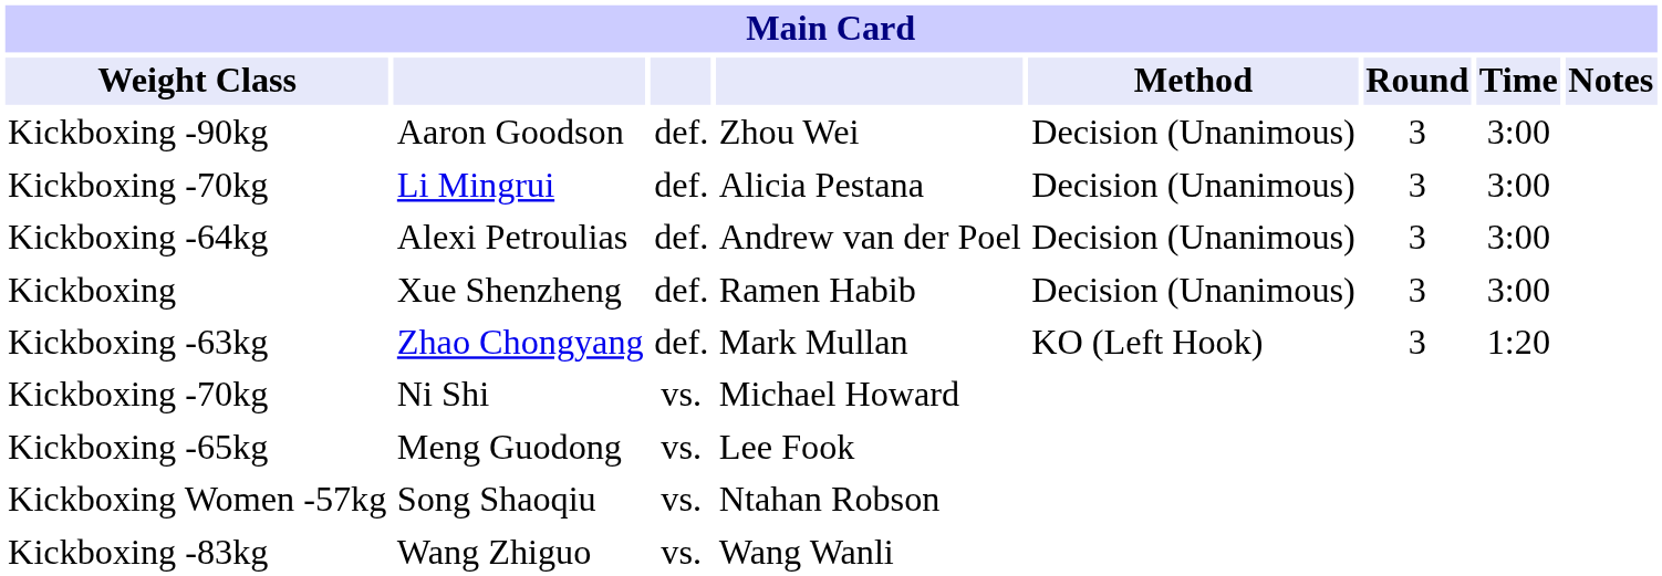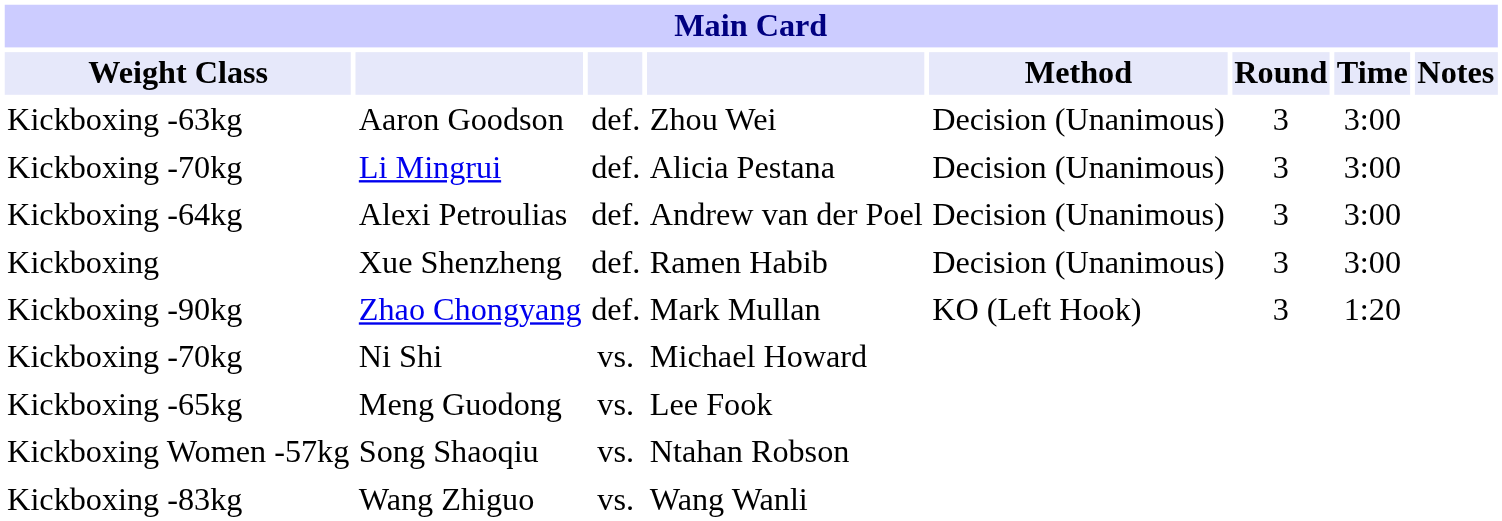 <table class="toccolours" style="font-size: 85%;">
 <tr>
 <th colspan="8" style="background-color: #ccf; color: #000080; text-align: center;"><strong>Main Card</strong></th>
 </tr>
 <tr>
 <th colspan="1" style="background-color: #E6E8FA; color: #000000; text-align: center;">Weight Class</th>
 <th colspan="1" style="background-color: #E6E8FA; color: #000000; text-align: center;"></th>
 <th colspan="1" style="background-color: #E6E8FA; color: #000000; text-align: center;"></th>
 <th colspan="1" style="background-color: #E6E8FA; color: #000000; text-align: center;"></th>
 <th colspan="1" style="background-color: #E6E8FA; color: #000000; text-align: center;">Method</th>
 <th colspan="1" style="background-color: #E6E8FA; color: #000000; text-align: center;">Round</th>
 <th colspan="1" style="background-color: #E6E8FA; color: #000000; text-align: center;">Time</th>
 <th colspan="1" style="background-color: #E6E8FA; color: #000000; text-align: center;">Notes</th>
 </tr>
 <tr>
-<td>Kickboxing -90kg</td>
+<td>Kickboxing -63kg</td>
 <td> Aaron Goodson</td>
 <td align=center>def.</td>
 <td> Zhou Wei</td>
 <td>Decision (Unanimous)</td>
 <td align=center>3</td>
 <td align=center>3:00</td>
 </tr>
 <tr>
 <td>Kickboxing -70kg</td>
 <td> <a href='#'>Li Mingrui</a></td>
 <td align=center>def.</td>
 <td> Alicia Pestana</td>
 <td>Decision (Unanimous)</td>
 <td align=center>3</td>
 <td align=center>3:00</td>
 </tr>
 <tr>
 <td>Kickboxing -64kg</td>
 <td> Alexi Petroulias</td>
 <td align=center>def.</td>
 <td> Andrew van der Poel</td>
 <td>Decision (Unanimous)</td>
 <td align=center>3</td>
 <td align=center>3:00</td>
 </tr>
 <tr>
 <td>Kickboxing</td>
 <td> Xue Shenzheng</td>
 <td align=center>def.</td>
 <td> Ramen Habib</td>
 <td>Decision (Unanimous)</td>
 <td align=center>3</td>
 <td align=center>3:00</td>
 </tr>
 <tr>
-<td>Kickboxing -63kg</td>
+<td>Kickboxing -90kg</td>
 <td> <a href='#'>Zhao Chongyang</a></td>
 <td align=center>def.</td>
 <td> Mark Mullan</td>
 <td>KO (Left Hook)</td>
 <td align=center>3</td>
 <td align=center>1:20</td>
 </tr>
 <tr>
 <td>Kickboxing -70kg</td>
 <td> Ni Shi</td>
 <td align=center>vs.</td>
 <td> Michael Howard</td>
 <td></td>
 <td align=center></td>
 <td align=center></td>
 </tr>
 <tr>
 <td>Kickboxing -65kg</td>
 <td> Meng Guodong</td>
 <td align=center>vs.</td>
 <td> Lee Fook</td>
 <td></td>
 <td align=center></td>
 <td align=center></td>
 </tr>
 <tr>
 <td>Kickboxing Women -57kg</td>
 <td> Song Shaoqiu</td>
 <td align=center>vs.</td>
 <td> Ntahan Robson</td>
 <td></td>
 <td align=center></td>
 <td align=center></td>
 </tr>
 <tr>
 <td>Kickboxing -83kg</td>
 <td> Wang Zhiguo</td>
 <td align=center>vs.</td>
 <td> Wang Wanli</td>
 <td></td>
 <td align=center></td>
 <td align=center></td>
 </tr>
 </table>
